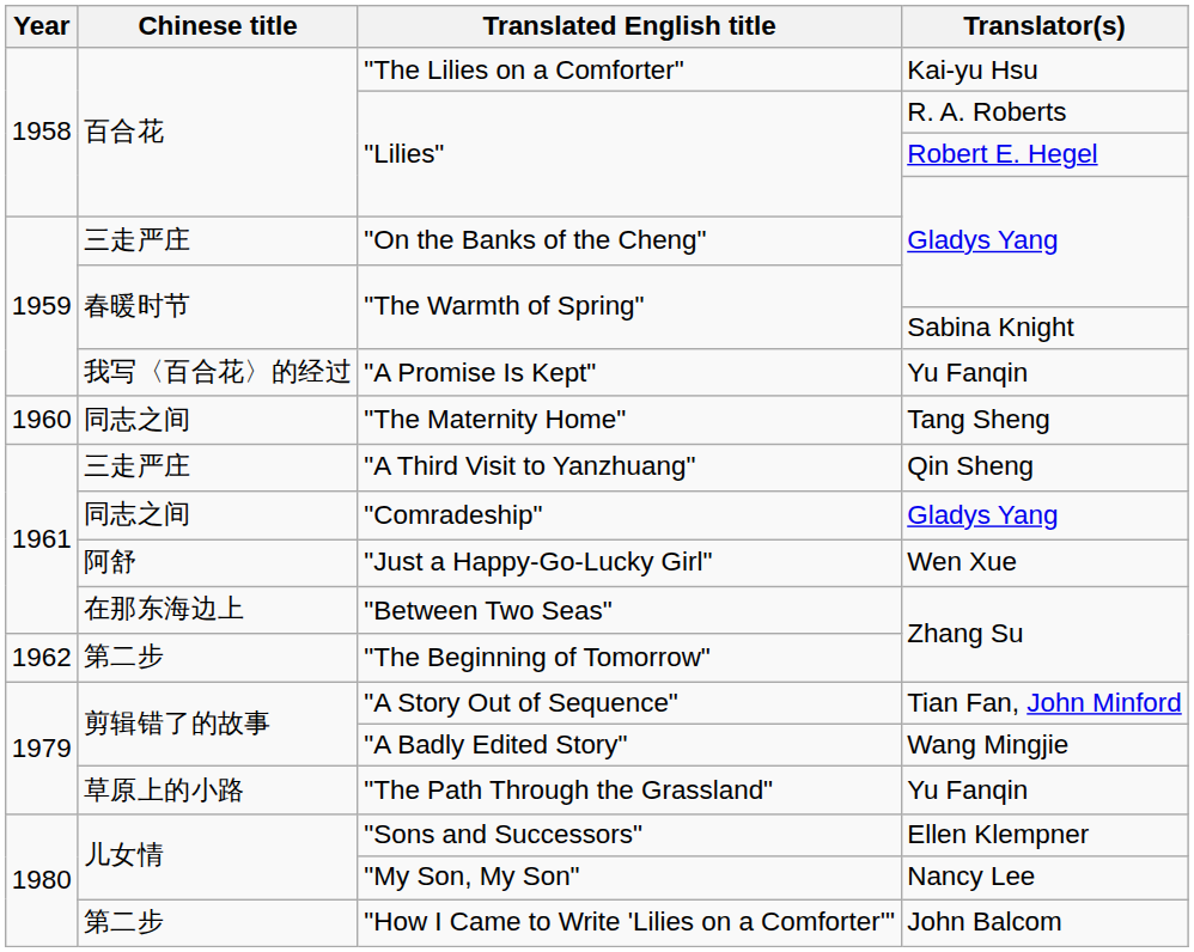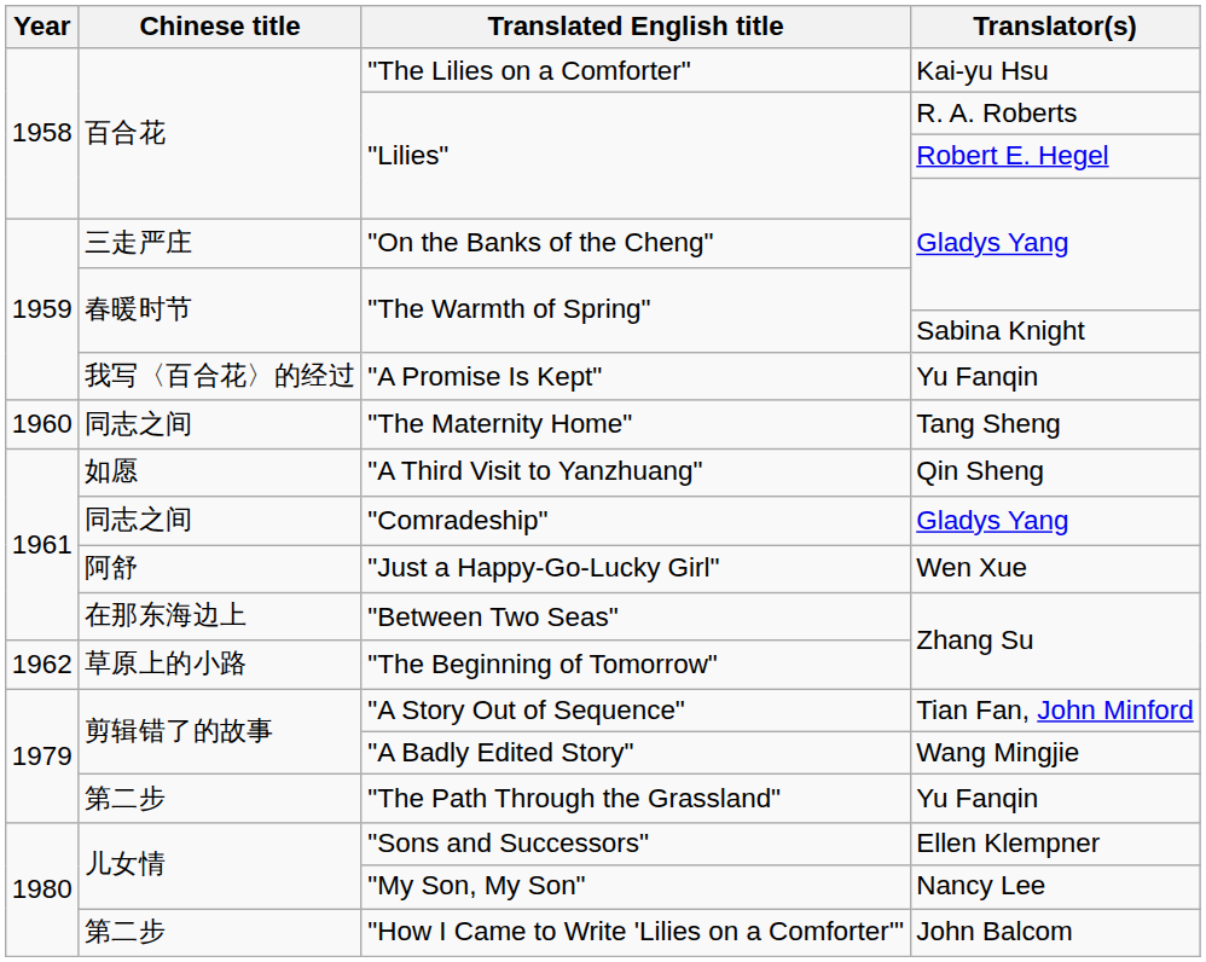 <table class="wikitable" style="height: 100px">
 <tr>
 <th>Year</th>
 <th>Chinese title</th>
 <th>Translated English title</th>
 <th>Translator(s)</th>
 </tr>
 <tr>
 <td rowspan=4>1958</td>
 <td rowspan=4>百合花</td>
 <td>"The Lilies on a Comforter"</td>
 <td>Kai-yu Hsu</td>
 </tr>
 <tr>
 <td rowspan=3>"Lilies"</td>
 <td>R. A. Roberts</td>
 </tr>
 <tr>
 <td><a href='#'>Robert E. Hegel</a></td>
 </tr>
 <tr>
 <td style="border-bottom:none;"> </td>
 </tr>
 <tr>
 <td rowspan=4>1959</td>
 <td>三走严庄</td>
 <td>"On the Banks of the Cheng"</td>
 <td style="border-top:none; border-bottom:none;"><a href='#'>Gladys Yang</a></td>
 </tr>
 <tr>
 <td rowspan=2, style="border-bottom:none;">春暖时节</td>
 <td rowspan=2, style="border-bottom:none;">"The Warmth of Spring"</td>
 <td style="border-top:none;"> </td>
 </tr>
 <tr>
 <td>Sabina Knight</td>
 </tr>
 <tr>
 <td>我写〈百合花〉的经过</td>
 <td>"A Promise Is Kept"</td>
 <td>Yu Fanqin</td>
 </tr>
 <tr>
 <td>1960</td>
 <td>同志之间</td>
 <td>"The Maternity Home"</td>
 <td>Tang Sheng</td>
 </tr>
 <tr>
 <td rowspan=4>1961</td>
-<td>三走严庄</td>
+<td>如愿</td>
 <td>"A Third Visit to Yanzhuang"</td>
 <td>Qin Sheng</td>
 </tr>
 <tr>
 <td>同志之间</td>
 <td>"Comradeship"</td>
 <td><a href='#'>Gladys Yang</a></td>
 </tr>
 <tr>
 <td>阿舒</td>
 <td>"Just a Happy-Go-Lucky Girl"</td>
 <td>Wen Xue</td>
 </tr>
 <tr>
 <td>在那东海边上</td>
 <td>"Between Two Seas"</td>
 <td rowspan=2>Zhang Su</td>
 </tr>
 <tr>
 <td>1962</td>
-<td>第二步</td>
+<td>草原上的小路</td>
 <td>"The Beginning of Tomorrow"</td>
 </tr>
 <tr>
 <td rowspan=3>1979</td>
 <td rowspan=2>剪辑错了的故事</td>
 <td>"A Story Out of Sequence"</td>
 <td>Tian Fan, <a href='#'>John Minford</a></td>
 </tr>
 <tr>
 <td>"A Badly Edited Story"</td>
 <td>Wang Mingjie</td>
 </tr>
 <tr>
-<td>草原上的小路</td>
+<td>第二步</td>
 <td>"The Path Through the Grassland"</td>
 <td>Yu Fanqin</td>
 </tr>
 <tr>
 <td rowspan=3>1980</td>
 <td rowspan=2>儿女情</td>
 <td>"Sons and Successors"</td>
 <td>Ellen Klempner</td>
 </tr>
 <tr>
 <td>"My Son, My Son"</td>
 <td>Nancy Lee</td>
 </tr>
 <tr>
 <td>第二步</td>
 <td>"How I Came to Write 'Lilies on a Comforter'"</td>
 <td>John Balcom</td>
 </tr>
 </table>
